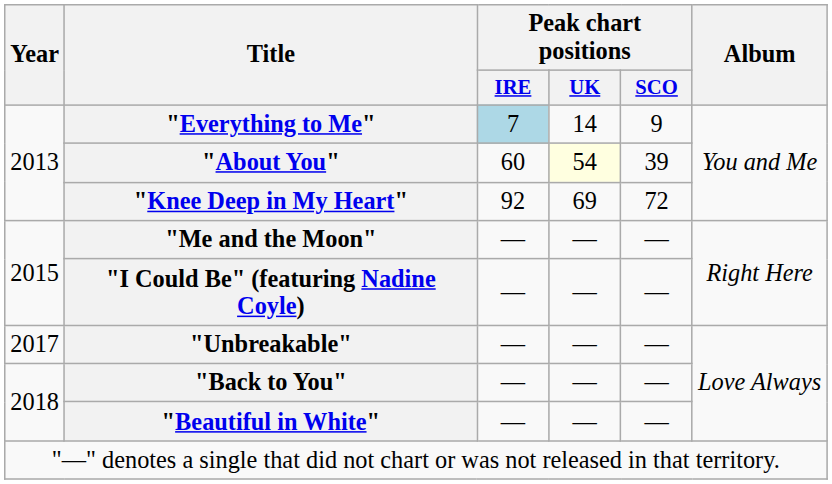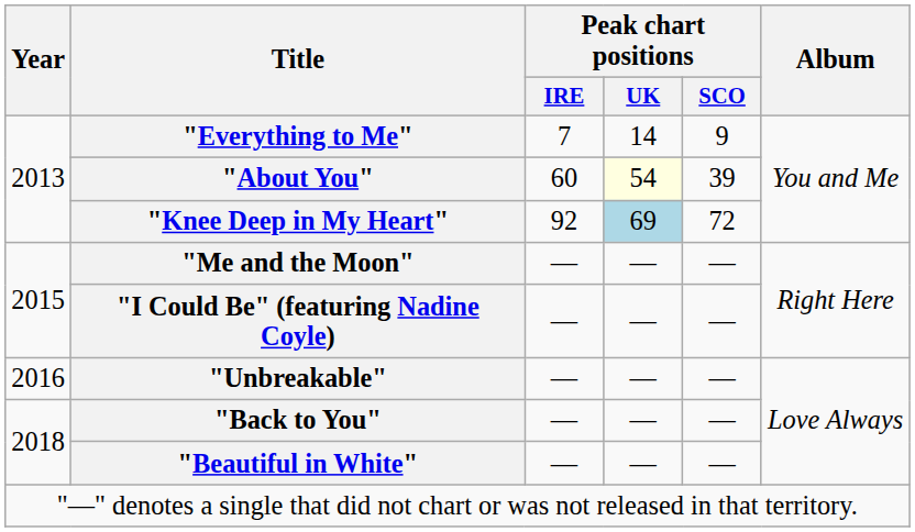 <table class="wikitable plainrowheaders" style="text-align:center;">
 <tr>
 <th scope="col" rowspan="2" style="width:1em;">Year</th>
 <th scope="col" rowspan="2" style="width:16.5em;">Title</th>
 <th scope="col" colspan="3">Peak chart positions</th>
 <th scope="col" rowspan="2">Album</th>
 </tr>
 <tr>
 <th scope="col" style="width:3em;font-size:85%;"><a href='#'>IRE</a><br></th>
 <th scope="col" style="width:3em;font-size:85%;"><a href='#'>UK</a><br></th>
 <th scope="col" style="width:3em;font-size:85%;"><a href='#'>SCO</a><br></th>
 </tr>
 <tr>
 <td rowspan="3">2013</td>
 <th scope="row">"<a href='#'>Everything to Me</a>"</th>
-<td style="background: lightblue;">7</td>
+<td>7</td>
 <td>14</td>
 <td>9</td>
 <td rowspan="3"><em>You and Me</em></td>
 </tr>
 <tr>
 <th scope="row">"<a href='#'>About You</a>"</th>
 <td>60</td>
 <td style="background: lightyellow;">54</td>
 <td>39</td>
 </tr>
 <tr>
 <th scope="row">"<a href='#'>Knee Deep in My Heart</a>"<br></th>
 <td>92</td>
-<td>69</td>
+<td style="background: lightblue;">69</td>
 <td>72</td>
 </tr>
 <tr>
 <td rowspan="2">2015</td>
 <th scope="row">"Me and the Moon"</th>
 <td>—</td>
 <td>—</td>
 <td>—</td>
 <td rowspan="2"><em>Right Here</em></td>
 </tr>
 <tr>
 <th scope="row">"I Could Be" (featuring <a href='#'>Nadine Coyle</a>)</th>
 <td>—</td>
 <td>—</td>
 <td>—</td>
 </tr>
 <tr>
-<td>2017</td>
+<td>2016</td>
 <th scope="row">"Unbreakable"</th>
 <td>—</td>
 <td>—</td>
 <td>—</td>
 <td rowspan="3"><em>Love Always</em></td>
 </tr>
 <tr>
 <td rowspan="2">2018</td>
 <th scope="row">"Back to You"</th>
 <td>—</td>
 <td>—</td>
 <td>—</td>
 </tr>
 <tr>
 <th scope="row">"<a href='#'>Beautiful in White</a>"</th>
 <td>—</td>
 <td>—</td>
 <td>—</td>
 </tr>
 <tr>
 <td colspan="6">"—" denotes a single that did not chart or was not released in that territory.</td>
 </tr>
 </table>
